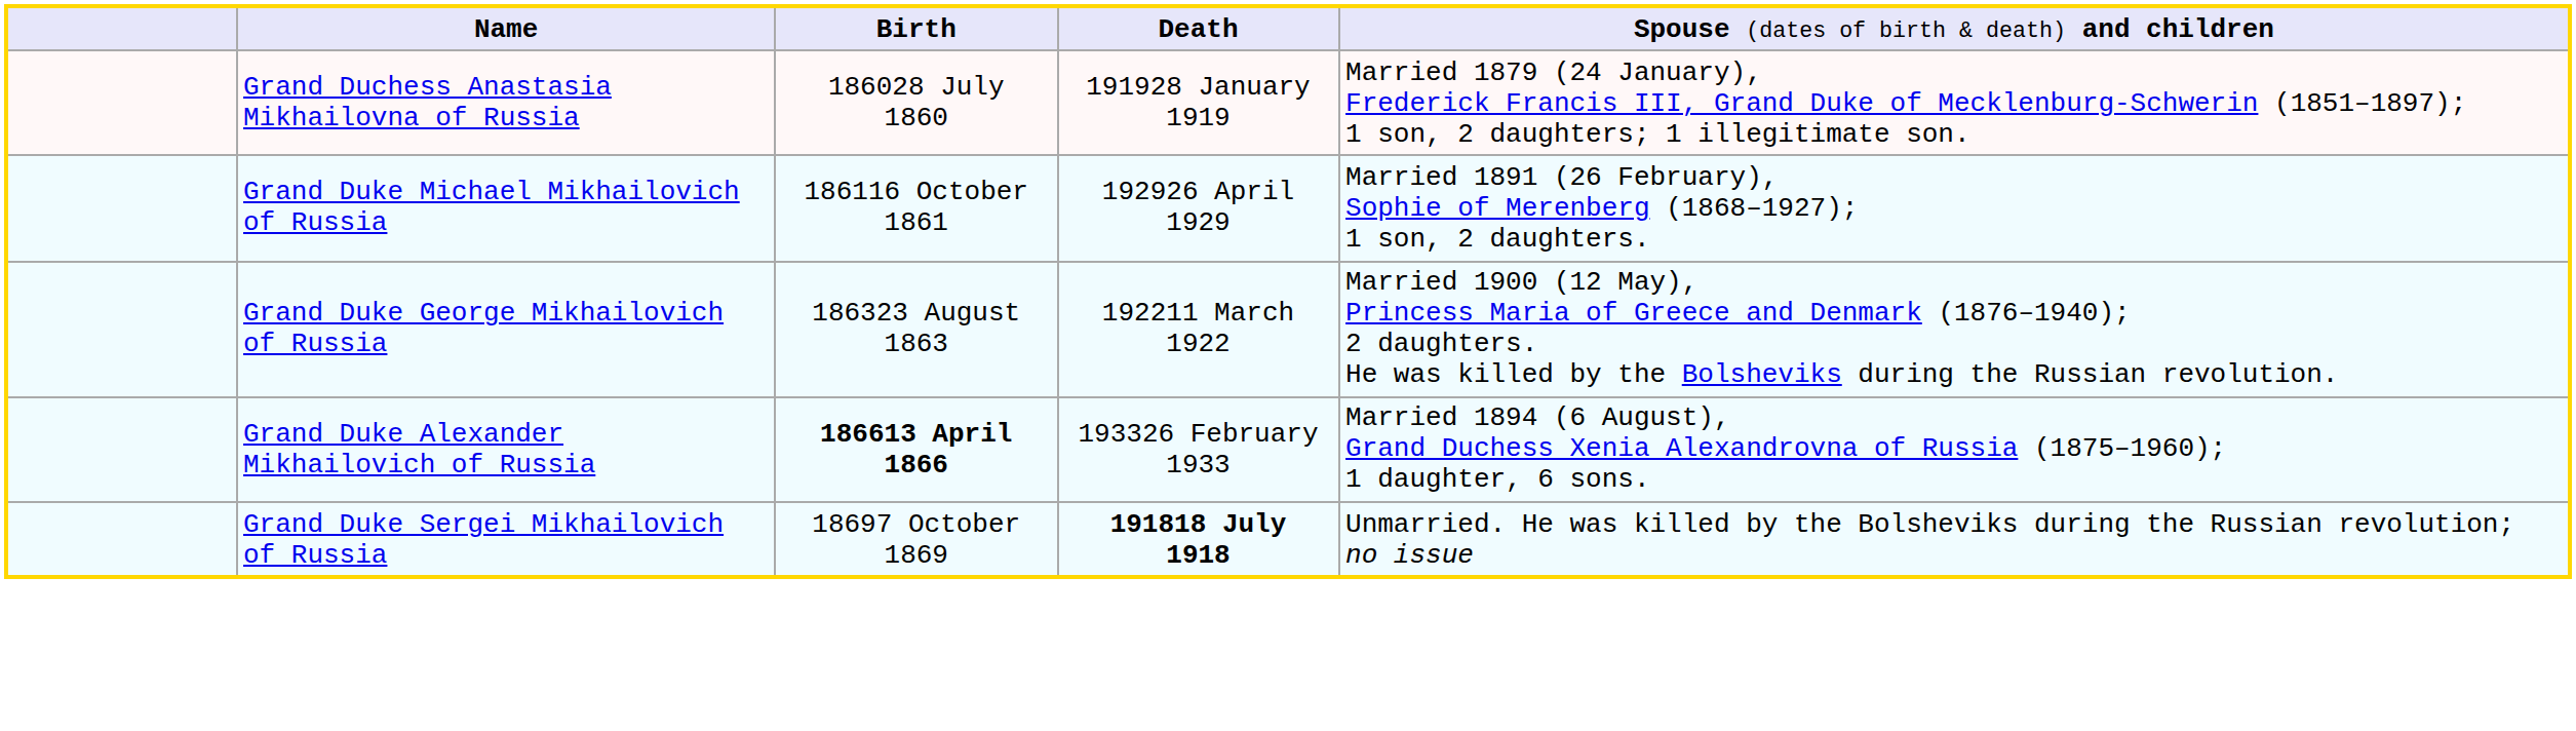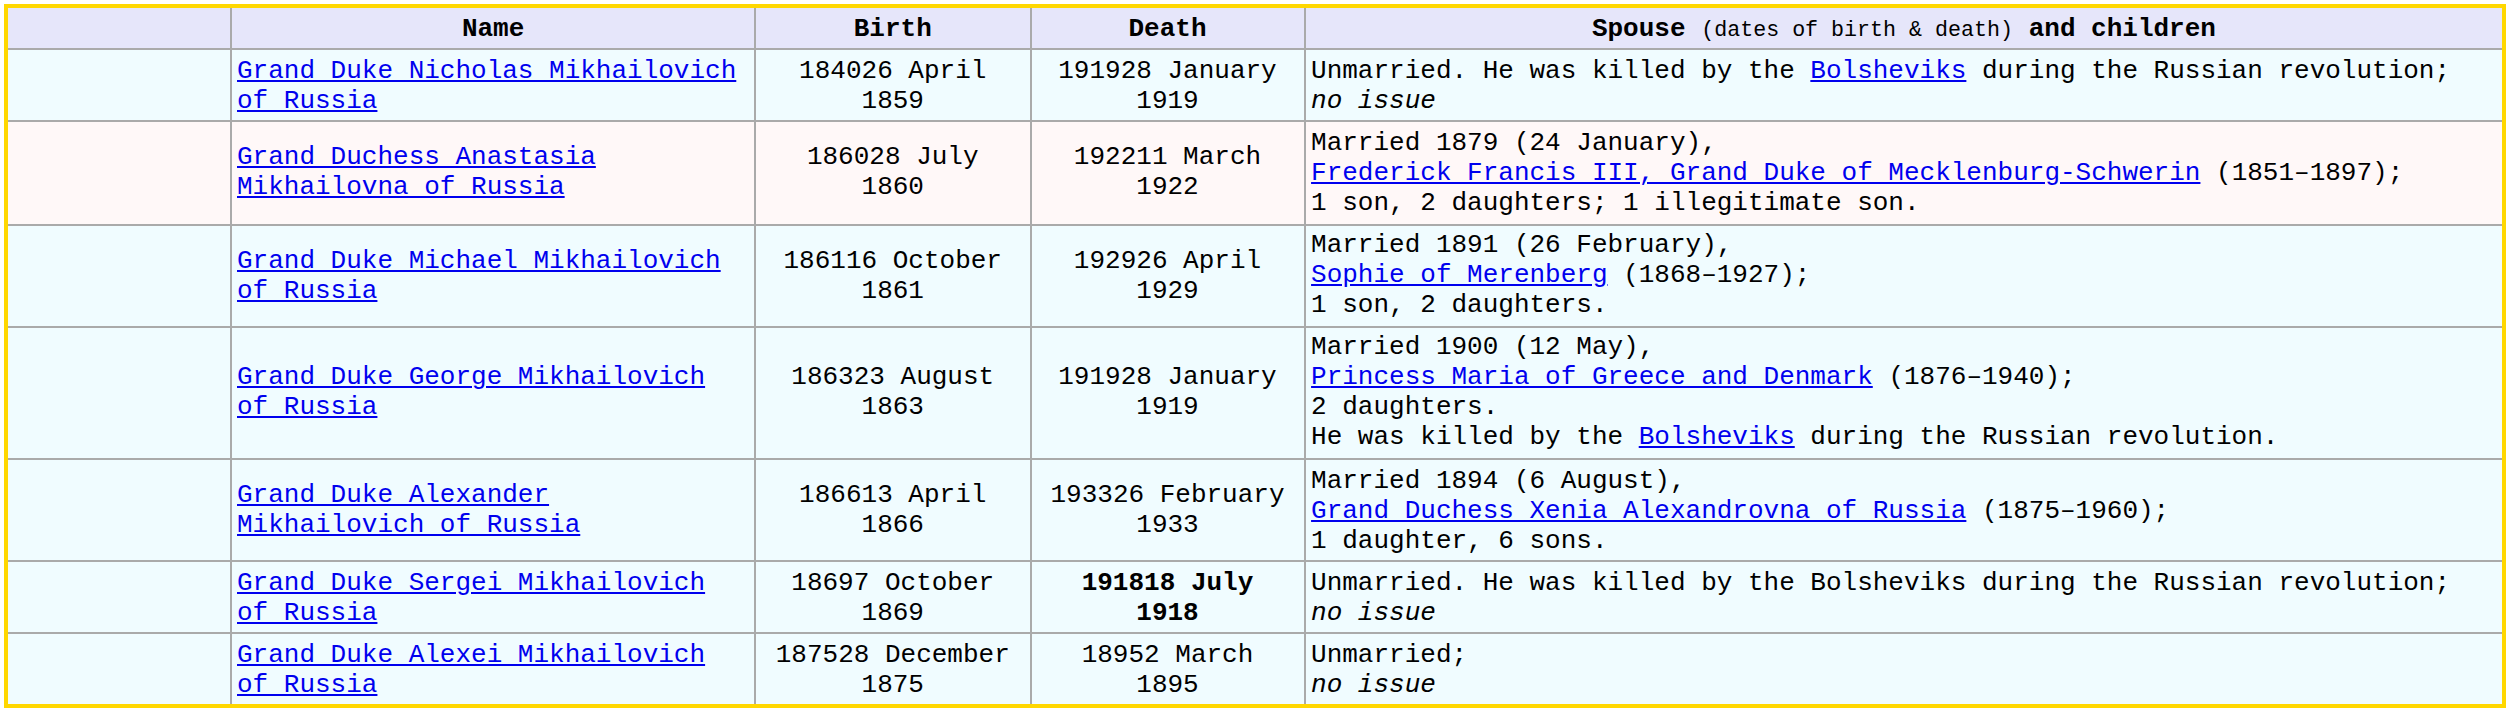 <table class="wikitable sortable" style="border:2px solid gold">
 <tr bgcolor=lavender style="text-align:center">
 <td class="unsortable" width="9%"> </td>
 <td width="21%"><strong>Name</strong></td>
 <td width="11%"><strong>Birth</strong></td>
 <td width="11%"><strong>Death</strong></td>
 <td width="48%"><strong>Spouse</strong> <small>(dates of birth & death)</small> <strong>and children</strong></td>
 </tr>
+<tr bgcolor=f0fcff>
+<td align=center></td>
+<td><a href='#'>Grand Duke Nicholas Mikhailovich of Russia</a> <br></td>
+<td align=center><span>1840</span>26 April<br>1859</td>
+<td align=center><span>1919</span>28 January<br>1919</td>
+<td bgcolor=f0fcff>Unmarried. He was killed by the <a href='#'>Bolsheviks</a> during the Russian revolution;<br><em>no issue</em></td>
+</tr>
 <tr bgcolor=fff8f8>
 <td align=center></td>
 <td><a href='#'>Grand Duchess Anastasia Mikhailovna of Russia</a></td>
 <td align=center><span>1860</span>28 July<br>1860</td>
-<td align=center><span>1919</span>28 January<br>1919</td>
+<td align=center><span>1922</span>11 March <br>1922</td>
 <td bgcolor=fff8f8>Married 1879 (24 January),<br><a href='#'>Frederick Francis III, Grand Duke of Mecklenburg-Schwerin</a> (1851–1897);<br> 1 son, 2 daughters; 1 illegitimate son.</td>
 </tr>
 <tr bgcolor=f0fcff>
 <td align=center></td>
 <td><a href='#'>Grand Duke Michael Mikhailovich of Russia</a></td>
 <td align=center><span>1861</span>16 October <br>1861</td>
 <td align=center><span>1929</span>26 April<br>1929</td>
 <td bgcolor=f0fcff>Married 1891 (26 February),<br> <a href='#'>Sophie of Merenberg</a> (1868–1927);<br> 1 son, 2 daughters.</td>
 </tr>
 <tr bgcolor=f0fcff>
 <td align=center></td>
 <td><a href='#'>Grand Duke George Mikhailovich of Russia</a></td>
 <td align=center><span>1863</span>23 August<br>1863</td>
-<td align=center><span>1922</span>11 March <br>1922</td>
+<td align=center><span>1919</span>28 January<br>1919</td>
 <td bgcolor=f0fcff>Married 1900 (12 May),<br> <a href='#'>Princess Maria of Greece and Denmark</a> (1876–1940);<br> 2 daughters.<br>He was killed by the <a href='#'>Bolsheviks</a> during the Russian revolution.</td>
 </tr>
 <tr bgcolor=f0fcff>
 <td align=center></td>
 <td><a href='#'>Grand Duke Alexander Mikhailovich of Russia</a></td>
-<td align=center><strong><span>1866</span>13 April<br>1866</strong></td>
+<td align=center><span>1866</span>13 April<br>1866</td>
 <td align=center><span>1933</span>26 February<br>1933</td>
 <td bgcolor=f0fcff>Married 1894 (6 August),<br><a href='#'>Grand Duchess Xenia Alexandrovna of Russia</a> (1875–1960);<br> 1 daughter, 6 sons.</td>
 </tr>
 <tr bgcolor=f0fcff>
 <td align=center></td>
 <td><a href='#'>Grand Duke Sergei Mikhailovich of Russia</a></td>
 <td align=center><span>1869</span>7 October<br>1869</td>
 <td align=center><strong><span>1918</span>18 July<br>1918</strong></td>
 <td>Unmarried. He was killed by the Bolsheviks during the Russian revolution;<br> <em>no issue</em></td>
 </tr>
+<tr bgcolor=f0fcff>
+<td align=center></td>
+<td><a href='#'>Grand Duke Alexei Mikhailovich of Russia</a></td>
+<td align=center><span>1875</span>28 December<br>1875</td>
+<td align=center><span>1895</span>2 March<br>1895</td>
+<td bgcolor=f0fcff>Unmarried;<br> <em>no issue</em></td>
+</tr>
 <tr bgcolor=fff8f8>
 </tr>
 <tr>
 </tr>
 </table>
